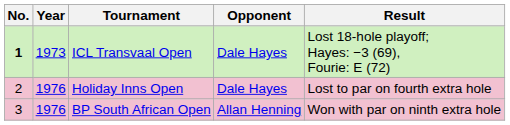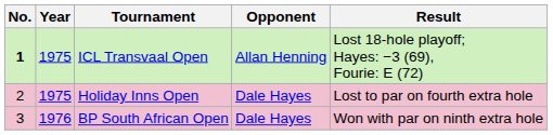 <table class="wikitable" style="font-size:95%;">
 <tr>
 <th>No.</th>
 <th>Year</th>
 <th>Tournament</th>
 <th>Opponent</th>
 <th>Result</th>
 </tr>
 <tr style="background:#D0F0C0;">
 <td align=center><strong>1</strong></td>
-<td><a href='#'>1973</a></td>
+<td><a href='#'>1975</a></td>
 <td><a href='#'>ICL Transvaal Open</a></td>
-<td> <a href='#'>Dale Hayes</a></td>
+<td> <a href='#'>Allan Henning</a></td>
 <td>Lost 18-hole playoff;<br>Hayes: −3 (69),<br>Fourie: E (72)</td>
 </tr>
 <tr style="background:#F2C1D1;">
 <td align=center>2</td>
-<td><a href='#'>1976</a></td>
+<td><a href='#'>1975</a></td>
 <td><a href='#'>Holiday Inns Open</a></td>
 <td> <a href='#'>Dale Hayes</a></td>
 <td>Lost to par on fourth extra hole</td>
 </tr>
 <tr style="background:#F2C1D1;">
 <td align=center>3</td>
 <td><a href='#'>1976</a></td>
 <td><a href='#'>BP South African Open</a></td>
-<td> <a href='#'>Allan Henning</a></td>
+<td> <a href='#'>Dale Hayes</a></td>
 <td>Won with par on ninth extra hole</td>
 </tr>
 </table>
